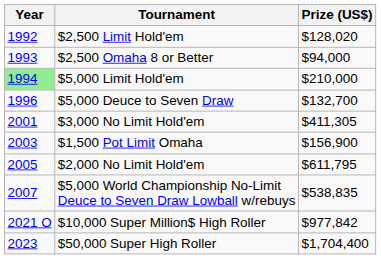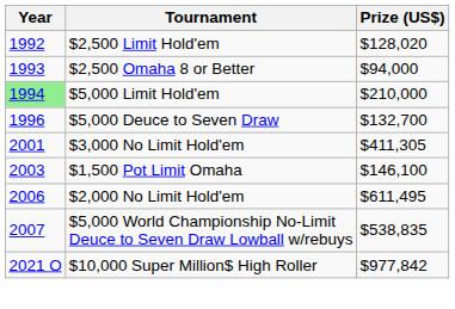 <table class="wikitable">
 <tr>
 <th>Year</th>
 <th>Tournament</th>
 <th>Prize (US$)</th>
 </tr>
 <tr>
 <td><a href='#'>1992</a></td>
 <td>$2,500 <a href='#'>Limit</a> Hold'em</td>
 <td>$128,020</td>
 </tr>
 <tr>
 <td><a href='#'>1993</a></td>
 <td>$2,500 <a href='#'>Omaha</a> 8 or Better</td>
 <td>$94,000</td>
 </tr>
 <tr>
 <td style="background: lightgreen;"><a href='#'>1994</a></td>
 <td>$5,000 Limit Hold'em</td>
 <td>$210,000</td>
 </tr>
 <tr>
 <td><a href='#'>1996</a></td>
 <td>$5,000 Deuce to Seven <a href='#'>Draw</a></td>
 <td>$132,700</td>
 </tr>
 <tr>
 <td><a href='#'>2001</a></td>
 <td>$3,000 No Limit Hold'em</td>
 <td>$411,305</td>
 </tr>
 <tr>
 <td><a href='#'>2003</a></td>
 <td>$1,500 <a href='#'>Pot Limit</a> Omaha</td>
-<td>$156,900</td>
+<td>$146,100</td>
 </tr>
 <tr>
-<td><a href='#'>2005</a></td>
+<td><a href='#'>2006</a></td>
 <td>$2,000 No Limit Hold'em</td>
-<td>$611,795</td>
+<td>$611,495</td>
 </tr>
 <tr>
 <td><a href='#'>2007</a></td>
 <td>$5,000 World Championship No-Limit<br><a href='#'>Deuce to Seven Draw Lowball</a> w/rebuys</td>
 <td>$538,835</td>
 </tr>
 <tr>
 <td><a href='#'>2021 O</a></td>
 <td>$10,000 Super Million$ High Roller</td>
 <td>$977,842</td>
 </tr>
-<tr>
-<td><a href='#'>2023</a></td>
-<td>$50,000 Super High Roller</td>
-<td>$1,704,400</td>
-</tr>
 </table>
